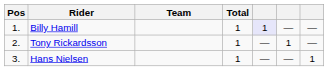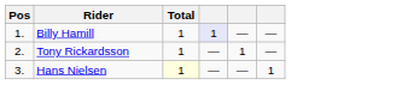 <table class="wikitable" style="font-size: 95%">
 <tr>
 <th width=30px>Pos</th>
 <th width=160px>Rider</th>
-<th width=130px>Team</th>
 <th width=40px>Total</th>
 <th width=30px ></th>
 <th width=30px ></th>
 <th width=30px ></th>
 </tr>
 <tr align=center>
 <td>1.</td>
 <td align=left><a href='#'>Billy Hamill</a></td>
-<td align=left></td>
 <td>1</td>
 <td style="background: lavender;">1</td>
 <td>—</td>
 <td>—</td>
 </tr>
 <tr align=center>
 <td>2.</td>
 <td align=left><a href='#'>Tony Rickardsson</a></td>
-<td align=left></td>
 <td>1</td>
 <td>—</td>
 <td>1</td>
 <td>—</td>
 </tr>
 <tr align=center>
 <td>3.</td>
 <td align=left><a href='#'>Hans Nielsen</a></td>
-<td align=left></td>
-<td>1</td>
+<td style="background: lightyellow;">1</td>
 <td>—</td>
 <td>—</td>
 <td>1</td>
 </tr>
 </table>
